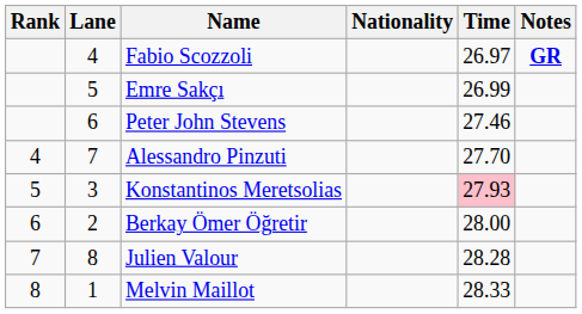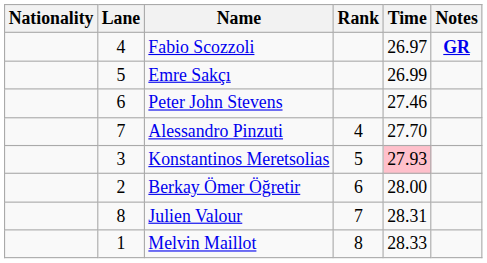 <table class="wikitable sortable" style="text-align:center">
 <tr>
-<th>Rank</th>
+<th>Nationality</th>
 <th>Lane</th>
 <th>Name</th>
-<th>Nationality</th>
+<th>Rank</th>
 <th>Time</th>
 <th>Notes</th>
 </tr>
 <tr>
-<td></td>
+<td align=left></td>
 <td>4</td>
 <td align=left><a href='#'>Fabio Scozzoli</a></td>
-<td align=left></td>
+<td></td>
 <td>26.97</td>
 <td><strong><a href='#'>GR</a></strong></td>
 </tr>
 <tr>
-<td></td>
+<td align=left></td>
 <td>5</td>
 <td align=left><a href='#'>Emre Sakçı</a></td>
-<td align=left></td>
+<td></td>
 <td>26.99</td>
 <td></td>
 </tr>
 <tr>
-<td></td>
+<td align=left></td>
 <td>6</td>
 <td align=left><a href='#'>Peter John Stevens</a></td>
-<td align=left></td>
+<td></td>
 <td>27.46</td>
 <td></td>
 </tr>
 <tr>
-<td>4</td>
+<td align=left></td>
 <td>7</td>
 <td align=left><a href='#'>Alessandro Pinzuti</a></td>
-<td align=left></td>
+<td>4</td>
 <td>27.70</td>
 <td></td>
 </tr>
 <tr>
-<td>5</td>
+<td align=left></td>
 <td>3</td>
 <td align=left><a href='#'>Konstantinos Meretsolias</a></td>
-<td align=left></td>
+<td>5</td>
 <td style="background: pink;">27.93</td>
 <td></td>
 </tr>
 <tr>
-<td>6</td>
+<td align=left></td>
 <td>2</td>
 <td align=left><a href='#'>Berkay Ömer Öğretir</a></td>
-<td align=left></td>
+<td>6</td>
 <td>28.00</td>
 <td></td>
 </tr>
 <tr>
-<td>7</td>
+<td align=left></td>
 <td>8</td>
 <td align=left><a href='#'>Julien Valour</a></td>
-<td align=left></td>
-<td>28.28</td>
+<td>7</td>
+<td>28.31</td>
 <td></td>
 </tr>
 <tr>
-<td>8</td>
+<td align=left></td>
 <td>1</td>
 <td align=left><a href='#'>Melvin Maillot</a></td>
-<td align=left></td>
+<td>8</td>
 <td>28.33</td>
 <td></td>
 </tr>
 </table>
